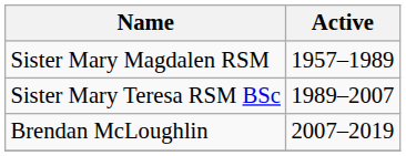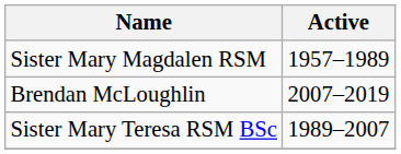 <table class="wikitable">
 <tr>
 <th>Name</th>
 <th>Active</th>
 </tr>
 <tr>
 <td>Sister Mary Magdalen RSM</td>
 <td>1957–1989</td>
 </tr>
 <tr>
+<td>Brendan McLoughlin</td>
+<td>2007–2019</td>
+</tr>
+<tr>
 <td>Sister Mary Teresa RSM <a href='#'>BSc</a></td>
 <td>1989–2007</td>
 </tr>
 <tr>
-<td>Brendan McLoughlin</td>
-<td>2007–2019</td>
-</tr>
-<tr>
 </tr>
 </table>
